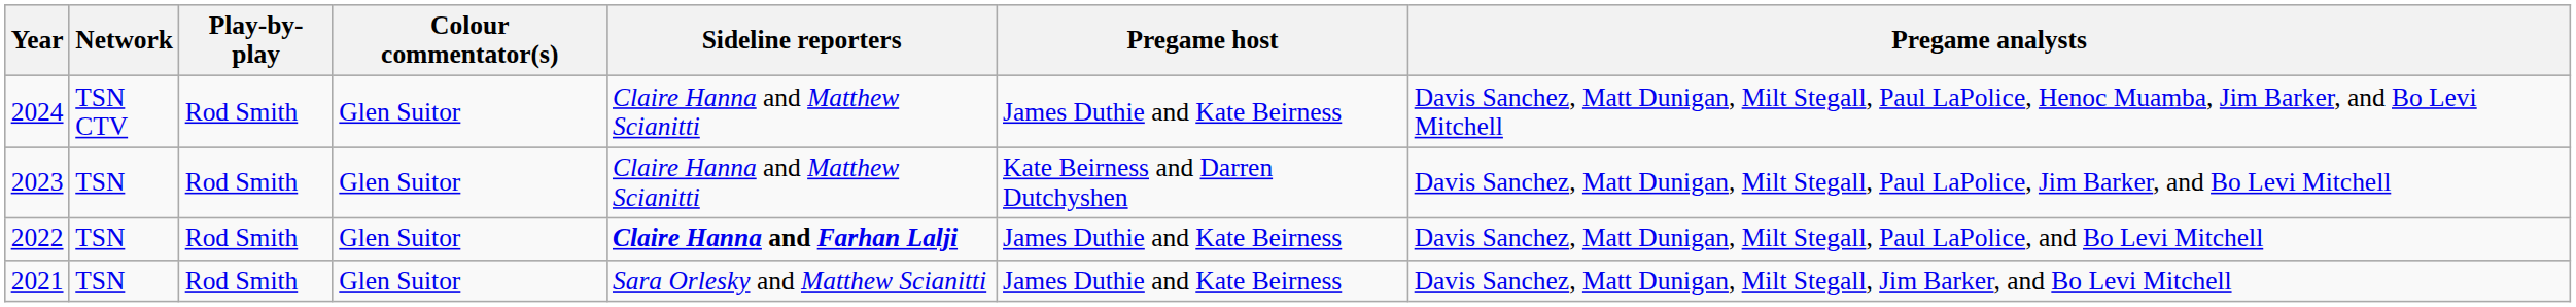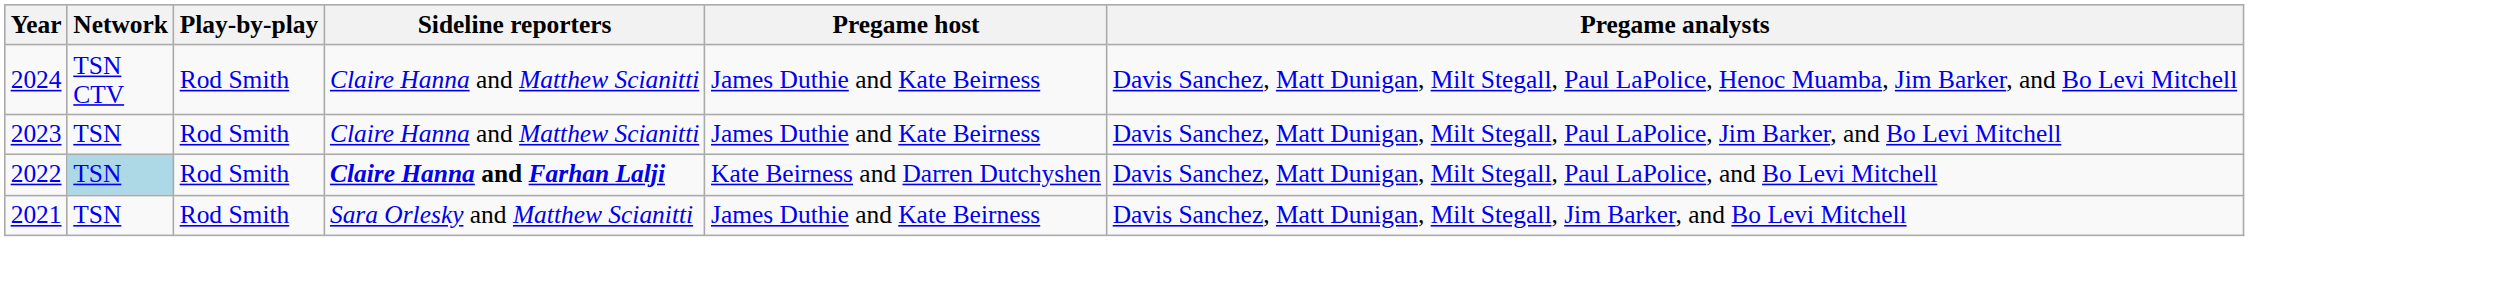 <table class="wikitable">
 <tr>
 <th><strong>Year</strong></th>
 <th><strong>Network</strong></th>
 <th><strong>Play-by-play</strong></th>
-<th><strong>Colour commentator(s)</strong></th>
 <th><strong>Sideline reporters</strong></th>
 <th><strong>Pregame host</strong></th>
 <th><strong>Pregame analysts</strong></th>
 </tr>
 <tr>
 <td><a href='#'>2024</a></td>
 <td><a href='#'>TSN</a><br><a href='#'>CTV</a></td>
 <td><a href='#'>Rod Smith</a></td>
-<td><a href='#'>Glen Suitor</a></td>
 <td><em><a href='#'>Claire Hanna</a></em> and <em><a href='#'>Matthew Scianitti</a></em></td>
 <td><a href='#'>James Duthie</a> and <a href='#'>Kate Beirness</a></td>
 <td><a href='#'>Davis Sanchez</a>, <a href='#'>Matt Dunigan</a>, <a href='#'>Milt Stegall</a>, <a href='#'>Paul LaPolice</a>, <a href='#'>Henoc Muamba</a>, <a href='#'>Jim Barker</a>, and <a href='#'>Bo Levi Mitchell</a></td>
 </tr>
 <tr>
 <td><a href='#'>2023</a></td>
 <td><a href='#'>TSN</a></td>
 <td><a href='#'>Rod Smith</a></td>
-<td><a href='#'>Glen Suitor</a></td>
 <td><em><a href='#'>Claire Hanna</a></em> and <em><a href='#'>Matthew Scianitti</a></em></td>
-<td><a href='#'>Kate Beirness</a> and <a href='#'>Darren Dutchyshen</a></td>
+<td><a href='#'>James Duthie</a> and <a href='#'>Kate Beirness</a></td>
 <td><a href='#'>Davis Sanchez</a>, <a href='#'>Matt Dunigan</a>, <a href='#'>Milt Stegall</a>, <a href='#'>Paul LaPolice</a>, <a href='#'>Jim Barker</a>, and <a href='#'>Bo Levi Mitchell</a></td>
 </tr>
 <tr>
 <td><a href='#'>2022</a></td>
-<td><a href='#'>TSN</a></td>
+<td style="background: lightblue;"><a href='#'>TSN</a></td>
 <td><a href='#'>Rod Smith</a></td>
-<td><a href='#'>Glen Suitor</a></td>
 <td><strong><em><a href='#'>Claire Hanna</a></em> and <em><a href='#'>Farhan Lalji</a></em></strong></td>
-<td><a href='#'>James Duthie</a> and <a href='#'>Kate Beirness</a></td>
+<td><a href='#'>Kate Beirness</a> and <a href='#'>Darren Dutchyshen</a></td>
 <td><a href='#'>Davis Sanchez</a>, <a href='#'>Matt Dunigan</a>, <a href='#'>Milt Stegall</a>, <a href='#'>Paul LaPolice</a>, and <a href='#'>Bo Levi Mitchell</a></td>
 </tr>
 <tr>
 <td><a href='#'>2021</a></td>
 <td><a href='#'>TSN</a></td>
 <td><a href='#'>Rod Smith</a></td>
-<td><a href='#'>Glen Suitor</a></td>
 <td><em><a href='#'>Sara Orlesky</a></em> and <em><a href='#'>Matthew Scianitti</a></em></td>
 <td><a href='#'>James Duthie</a> and <a href='#'>Kate Beirness</a></td>
 <td><a href='#'>Davis Sanchez</a>, <a href='#'>Matt Dunigan</a>, <a href='#'>Milt Stegall</a>, <a href='#'>Jim Barker</a>, and <a href='#'>Bo Levi Mitchell</a></td>
 </tr>
 </table>
